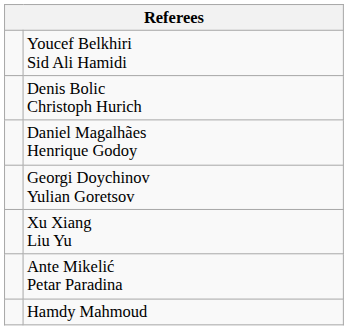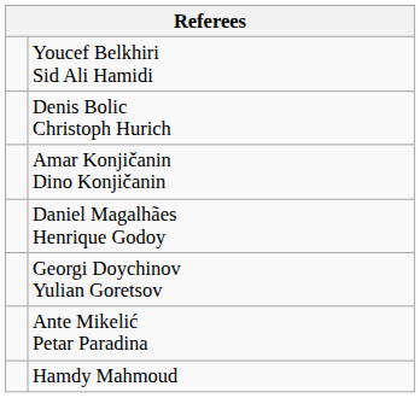 <table class="wikitable" style="width: 330px;">
 <tr>
 <th colspan="2">Referees</th>
 </tr>
 <tr>
 <td></td>
 <td>Youcef Belkhiri<br>Sid Ali Hamidi</td>
 </tr>
 <tr>
 <td></td>
 <td>Denis Bolic<br>Christoph Hurich</td>
 </tr>
 <tr>
 <td></td>
+<td>Amar Konjičanin<br>Dino Konjičanin</td>
+</tr>
+<tr>
+<td></td>
 <td>Daniel Magalhães<br>Henrique Godoy</td>
 </tr>
 <tr>
 <td></td>
 <td>Georgi Doychinov<br>Yulian Goretsov</td>
-</tr>
-<tr>
-<td></td>
-<td>Xu Xiang<br>Liu Yu</td>
 </tr>
 <tr>
 <td></td>
 <td>Ante Mikelić<br>Petar Paradina</td>
 </tr>
 <tr>
 <td></td>
 <td>Hamdy Mahmoud<br></td>
 </tr>
 </table>
